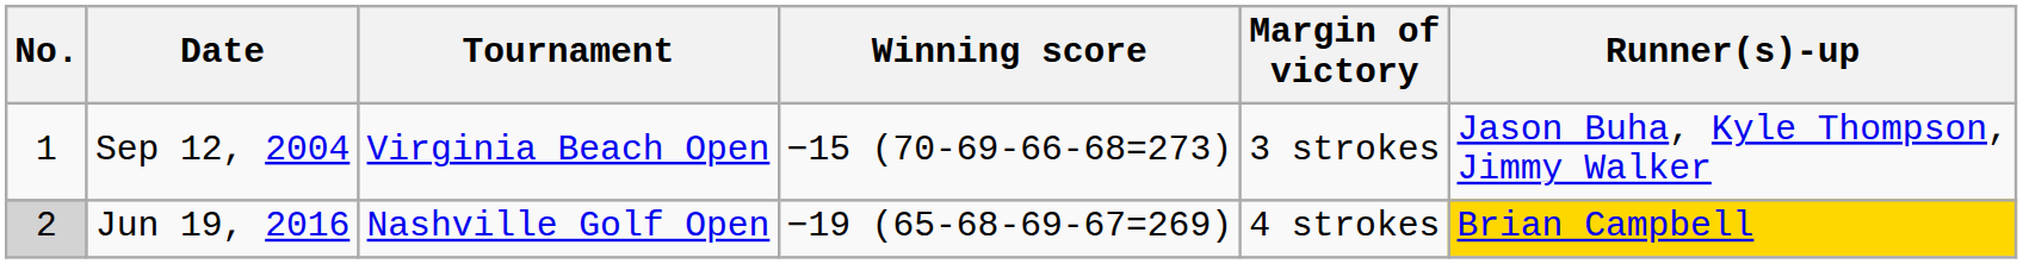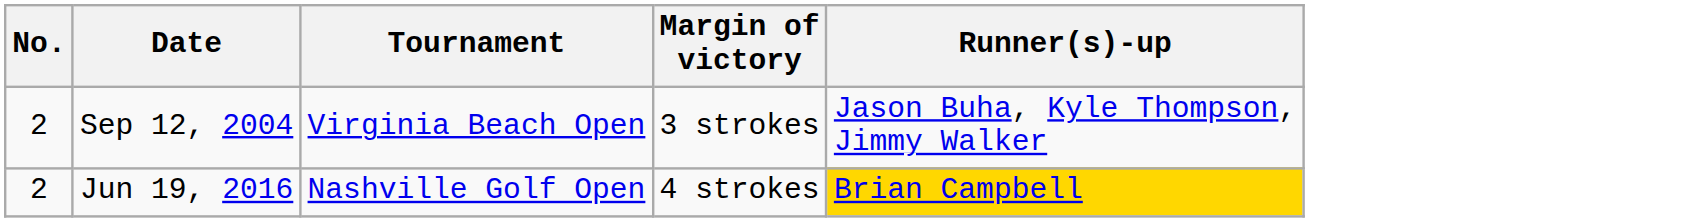 <table class="wikitable" style="font-size:95%;">
 <tr>
 <th>No.</th>
 <th>Date</th>
 <th>Tournament</th>
-<th>Winning score</th>
 <th>Margin of<br>victory</th>
 <th>Runner(s)-up</th>
 </tr>
 <tr>
-<td align=center>1</td>
+<td align=center>2</td>
 <td align=right>Sep 12, <a href='#'>2004</a></td>
 <td><a href='#'>Virginia Beach Open</a></td>
-<td>−15 (70-69-66-68=273)</td>
 <td>3 strokes</td>
 <td> <a href='#'>Jason Buha</a>,  <a href='#'>Kyle Thompson</a>,<br> <a href='#'>Jimmy Walker</a></td>
 </tr>
 <tr>
-<td align=center style="background: lightgrey;">2</td>
+<td align=center>2</td>
 <td align=right>Jun 19, <a href='#'>2016</a></td>
 <td><a href='#'>Nashville Golf Open</a></td>
-<td>−19 (65-68-69-67=269)</td>
 <td>4 strokes</td>
 <td style="background: gold;"> <a href='#'>Brian Campbell</a></td>
 </tr>
 </table>
